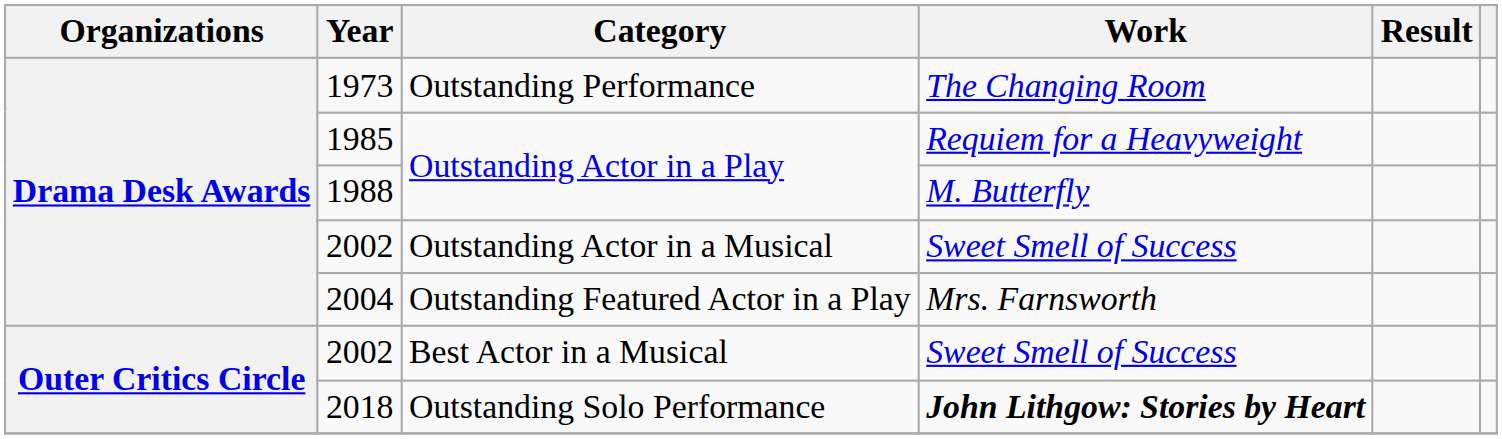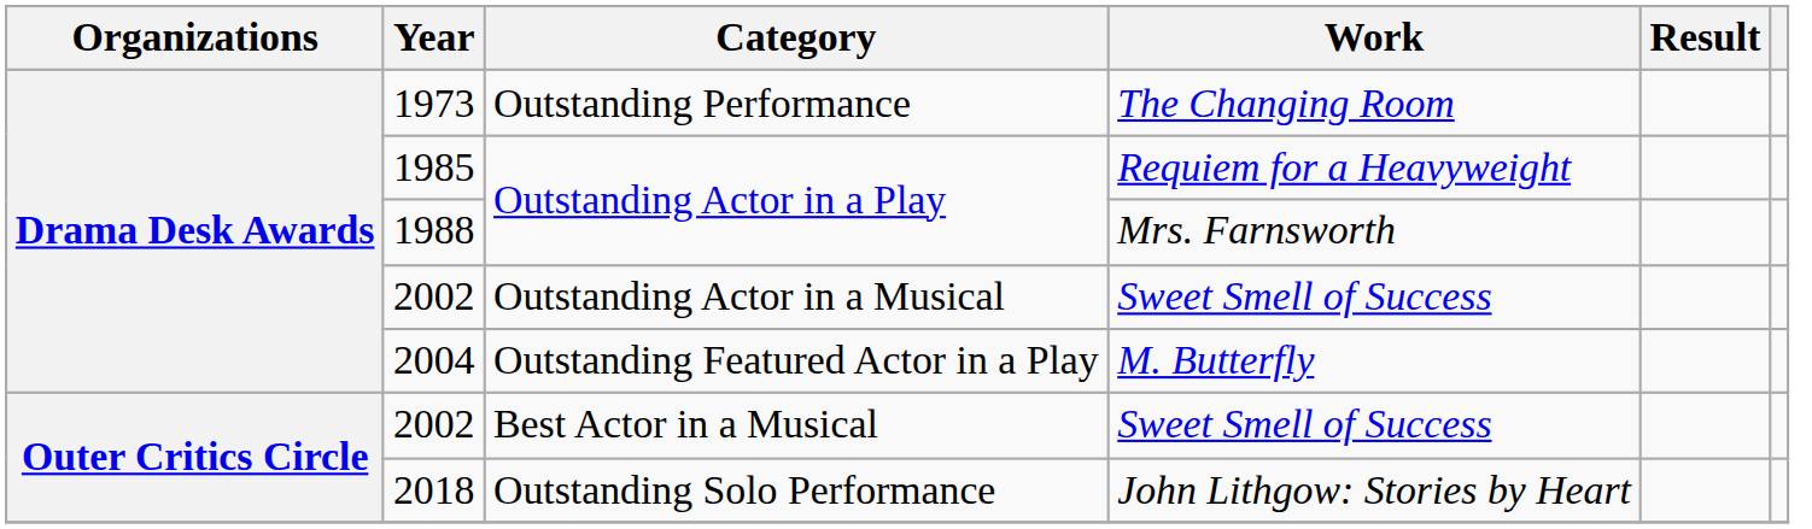 <table class= "wikitable plainrowheaders sortable">
 <tr>
 <th>Organizations</th>
 <th scope="col">Year</th>
 <th scope="col">Category</th>
 <th scope="col">Work</th>
 <th scope="col">Result</th>
 <th scope="col" class="unsortable"></th>
 </tr>
 <tr>
 <th scope="row" rowspan="5"><a href='#'>Drama Desk Awards</a></th>
 <td>1973</td>
 <td>Outstanding Performance</td>
 <td><em><a href='#'>The Changing Room</a></em></td>
 <td></td>
 <td></td>
 </tr>
 <tr>
 <td>1985</td>
 <td rowspan=2><a href='#'>Outstanding Actor in a Play</a></td>
 <td><em><a href='#'>Requiem for a Heavyweight</a></em></td>
 <td></td>
 <td></td>
 </tr>
 <tr>
 <td>1988</td>
-<td><em><a href='#'>M. Butterfly</a></em></td>
+<td><em>Mrs. Farnsworth</em></td>
 <td></td>
 <td></td>
 </tr>
 <tr>
 <td>2002</td>
 <td>Outstanding Actor in a Musical</td>
 <td><em><a href='#'>Sweet Smell of Success</a></em></td>
 <td></td>
 <td></td>
 </tr>
 <tr>
 <td>2004</td>
 <td>Outstanding Featured Actor in a Play</td>
-<td><em>Mrs. Farnsworth</em></td>
+<td><em><a href='#'>M. Butterfly</a></em></td>
 <td></td>
 <td></td>
 </tr>
 <tr>
 <th scope="row" rowspan="2"><a href='#'>Outer Critics Circle</a></th>
 <td>2002</td>
 <td>Best Actor in a Musical</td>
 <td><em><a href='#'>Sweet Smell of Success</a></em></td>
 <td></td>
 <td></td>
 </tr>
 <tr>
 <td>2018</td>
 <td>Outstanding Solo Performance</td>
-<td><strong><em>John Lithgow: Stories by Heart</em></strong></td>
+<td><em>John Lithgow: Stories by Heart</em></td>
 <td></td>
 <td></td>
 </tr>
 <tr>
 </tr>
 </table>
